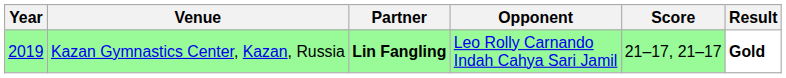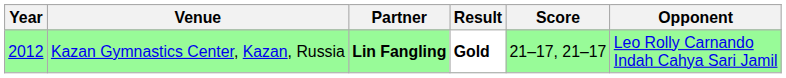 <table class="sortable wikitable" style="font-size: 90%;">
 <tr>
 <th>Year</th>
 <th>Venue</th>
 <th>Partner</th>
+<th>Result</th>
+<th>Score</th>
 <th>Opponent</th>
-<th>Score</th>
-<th>Result</th>
 </tr>
 <tr style="background:#98FB98">
-<td align="center"><a href='#'>2019</a></td>
+<td align="center"><a href='#'>2012</a></td>
 <td align="left"><a href='#'>Kazan Gymnastics Center</a>, <a href='#'>Kazan</a>, Russia</td>
 <td align="left"><strong> Lin Fangling</strong></td>
+<td style="text-align:left; background:white"> <strong>Gold</strong></td>
+<td align="left">21–17, 21–17</td>
 <td align="left"> <a href='#'>Leo Rolly Carnando</a><br> <a href='#'>Indah Cahya Sari Jamil</a></td>
-<td align="left">21–17, 21–17</td>
-<td style="text-align:left; background:white"> <strong>Gold</strong></td>
 </tr>
 </table>
